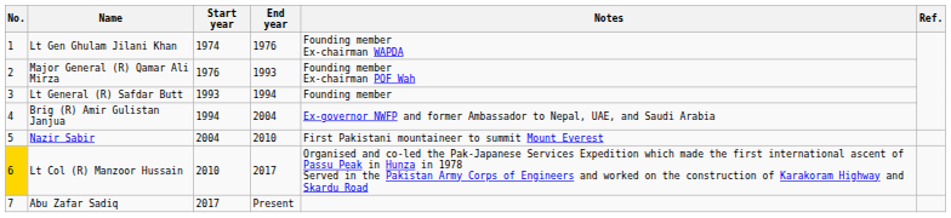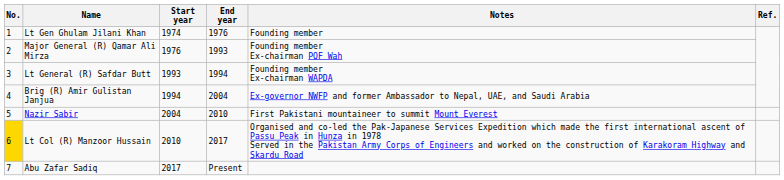 <table class="wikitable sortable">
 <tr>
 <th>No.</th>
 <th>Name</th>
 <th>Start year</th>
 <th>End year</th>
 <th>Notes</th>
 <th>Ref.</th>
 </tr>
 <tr>
 <td>1</td>
 <td>Lt Gen Ghulam Jilani Khan</td>
 <td>1974</td>
 <td>1976</td>
-<td>Founding member<br>Ex-chairman <a href='#'>WAPDA</a></td>
+<td>Founding member</td>
 <td rowspan="4"></td>
 </tr>
 <tr>
 <td>2</td>
 <td>Major General (R) Qamar Ali Mirza</td>
 <td>1976</td>
 <td>1993</td>
 <td>Founding member<br>Ex-chairman <a href='#'>POF Wah</a></td>
 </tr>
 <tr>
 <td>3</td>
 <td>Lt General (R) Safdar Butt</td>
 <td>1993</td>
 <td>1994</td>
-<td>Founding member</td>
+<td>Founding member<br>Ex-chairman <a href='#'>WAPDA</a></td>
 </tr>
 <tr>
 <td>4</td>
 <td>Brig (R) Amir Gulistan Janjua</td>
 <td>1994</td>
 <td>2004</td>
 <td><a href='#'>Ex-governor NWFP</a> and former Ambassador to Nepal, UAE, and Saudi Arabia</td>
 </tr>
 <tr>
 <td>5</td>
 <td><a href='#'>Nazir Sabir</a></td>
 <td>2004</td>
 <td>2010</td>
 <td>First Pakistani mountaineer to summit <a href='#'>Mount Everest</a></td>
 <td></td>
 </tr>
 <tr>
 <td style="background: gold;">6</td>
 <td>Lt Col (R) Manzoor Hussain</td>
 <td>2010</td>
 <td>2017</td>
 <td>Organised and co-led the Pak-Japanese Services Expedition which made the first international ascent of <a href='#'>Passu Peak</a> in <a href='#'>Hunza</a> in 1978<br>Served in the <a href='#'>Pakistan Army Corps of Engineers</a> and worked on the construction of <a href='#'>Karakoram Highway</a> and <a href='#'>Skardu Road</a></td>
 <td></td>
 </tr>
 <tr>
 <td>7</td>
 <td>Abu Zafar Sadiq</td>
 <td>2017</td>
 <td>Present</td>
 <td></td>
 <td></td>
 </tr>
 </table>
